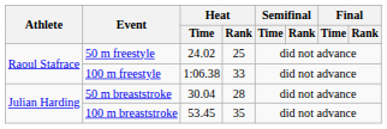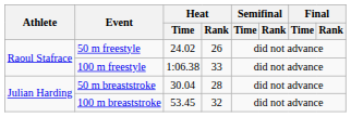 <table class=wikitable style="font-size:90%">
 <tr>
 <th rowspan=2>Athlete</th>
 <th rowspan=2>Event</th>
 <th colspan="2">Heat</th>
 <th colspan="2">Semifinal</th>
 <th colspan="2">Final</th>
 </tr>
 <tr style="font-size:95%">
 <th>Time</th>
 <th>Rank</th>
 <th>Time</th>
 <th>Rank</th>
 <th>Time</th>
 <th>Rank</th>
 </tr>
 <tr align=center>
 <td align=left rowspan=2><a href='#'>Raoul Stafrace</a></td>
 <td align=left><a href='#'>50 m freestyle</a></td>
 <td>24.02</td>
-<td>25</td>
+<td>26</td>
 <td colspan=4>did not advance</td>
 </tr>
 <tr align=center>
 <td align=left><a href='#'>100 m freestyle</a></td>
 <td>1:06.38</td>
 <td>33</td>
 <td colspan=4>did not advance</td>
 </tr>
 <tr align=center>
 <td align=left rowspan=2><a href='#'>Julian Harding</a></td>
 <td align=left><a href='#'>50 m breaststroke</a></td>
 <td>30.04</td>
 <td>28</td>
 <td colspan=4>did not advance</td>
 </tr>
 <tr align=center>
 <td align=left><a href='#'>100 m breaststroke</a></td>
 <td>53.45</td>
-<td>35</td>
+<td>32</td>
 <td colspan=4>did not advance</td>
 </tr>
 </table>
